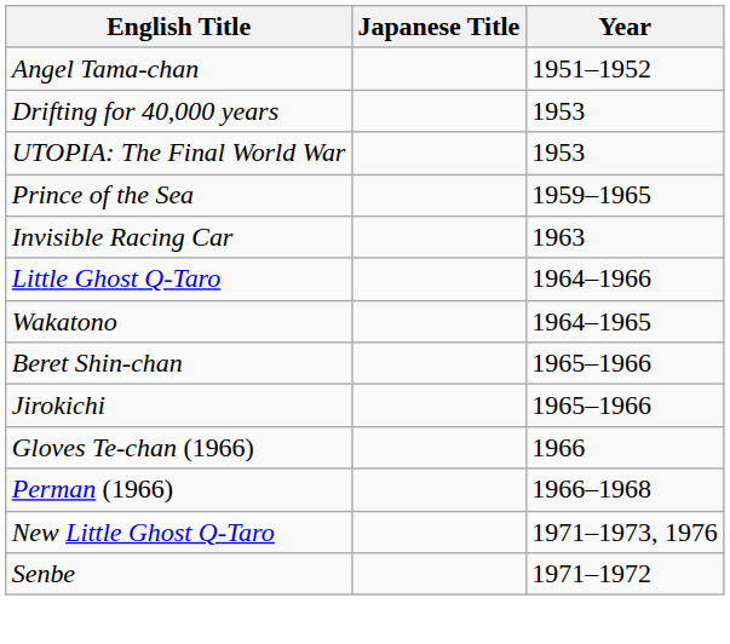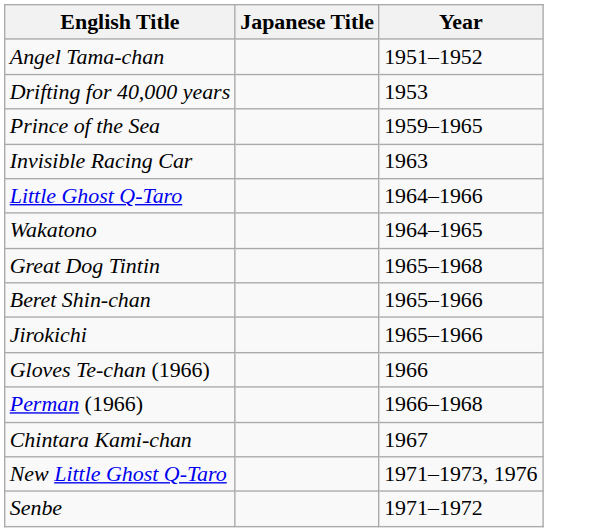 <table class="wikitable sortable">
 <tr>
 <th>English Title </th>
 <th>Japanese Title</th>
 <th>Year</th>
 </tr>
 <tr>
 <td><em>Angel Tama-chan</em> </td>
 <td></td>
 <td>1951–1952</td>
 </tr>
 <tr>
 <td><em>Drifting for 40,000 years</em> </td>
-<td></td>
-<td>1953</td>
-</tr>
-<tr>
-<td><em>UTOPIA: The Final World War</em> </td>
 <td></td>
 <td>1953</td>
 </tr>
 <tr>
 <td><em>Prince of the Sea</em> </td>
 <td></td>
 <td>1959–1965</td>
 </tr>
 <tr>
 <td><em>Invisible Racing Car</em> </td>
 <td></td>
 <td>1963</td>
 </tr>
 <tr>
 <td><em><a href='#'>Little Ghost Q-Taro</a></em></td>
 <td></td>
 <td>1964–1966</td>
 </tr>
 <tr>
 <td><em>Wakatono</em></td>
 <td></td>
 <td>1964–1965</td>
 </tr>
 <tr>
+<td><em>Great Dog Tintin</em> </td>
+<td></td>
+<td>1965–1968</td>
+</tr>
+<tr>
 <td><em>Beret Shin-chan</em> </td>
 <td></td>
 <td>1965–1966</td>
 </tr>
 <tr>
 <td><em>Jirokichi</em></td>
 <td></td>
 <td>1965–1966</td>
 </tr>
 <tr>
 <td><em>Gloves Te-chan</em>  (1966)</td>
 <td></td>
 <td>1966</td>
 </tr>
 <tr>
 <td><em><a href='#'>Perman</a></em> (1966)</td>
 <td></td>
 <td>1966–1968</td>
 </tr>
 <tr>
+<td><em>Chintara Kami-chan</em></td>
+<td></td>
+<td>1967</td>
+</tr>
+<tr>
 <td><em>New <a href='#'>Little Ghost Q-Taro</a></em></td>
 <td></td>
 <td>1971–1973, 1976</td>
 </tr>
 <tr>
 <td><em>Senbe</em></td>
 <td></td>
 <td>1971–1972</td>
 </tr>
 </table>
